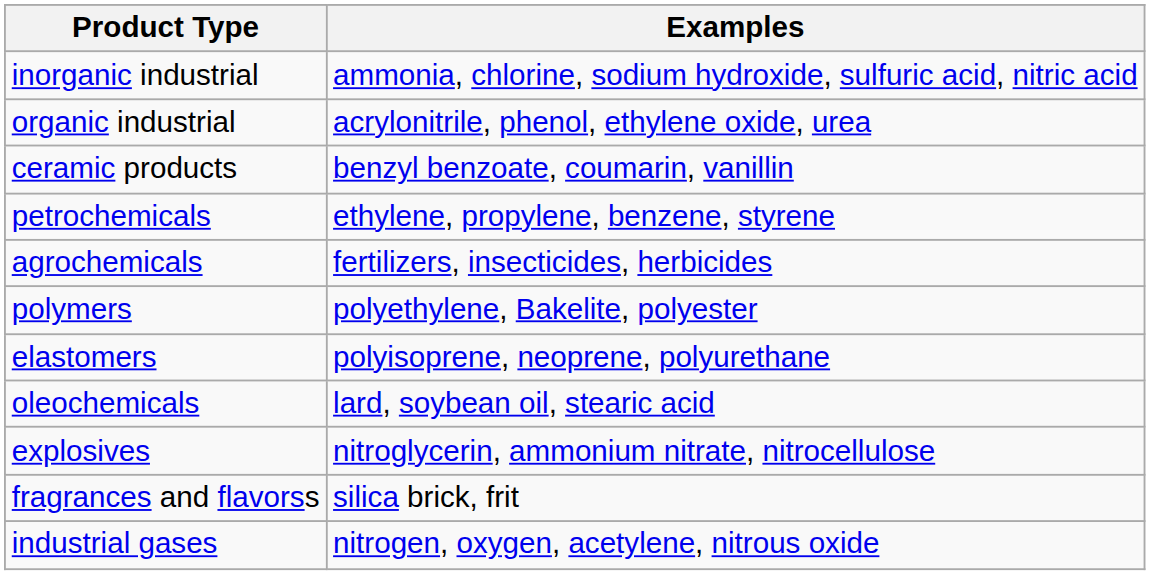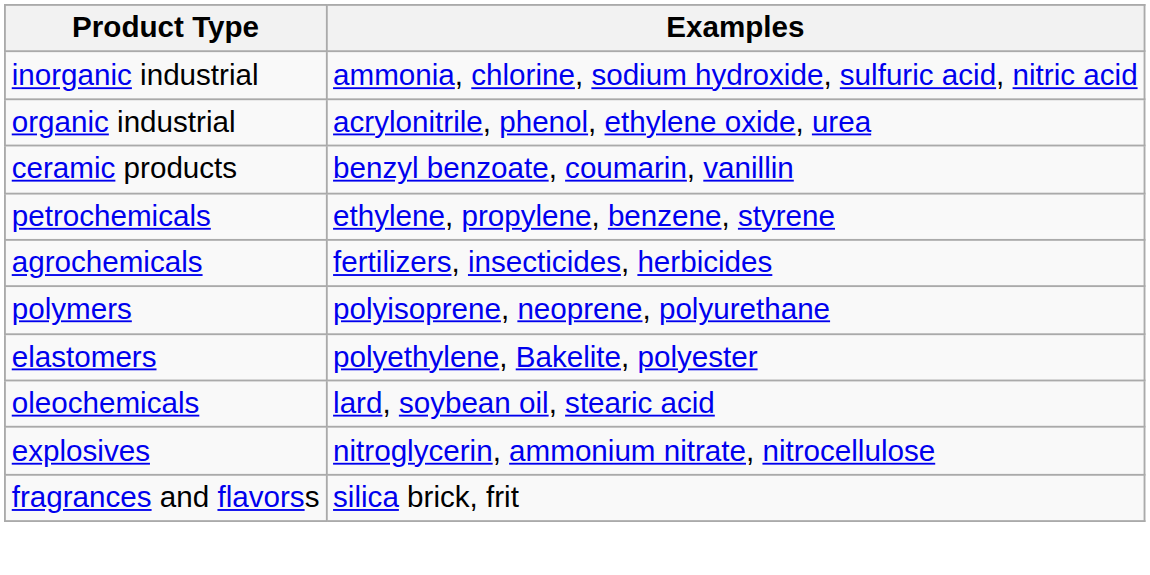 <table class="wikitable">
 <tr>
 <th>Product Type</th>
 <th>Examples</th>
 </tr>
 <tr>
 <td><a href='#'>inorganic</a> industrial</td>
 <td><a href='#'>ammonia</a>, <a href='#'>chlorine</a>, <a href='#'>sodium hydroxide</a>, <a href='#'>sulfuric acid</a>, <a href='#'>nitric acid</a></td>
 </tr>
 <tr>
 <td><a href='#'>organic</a> industrial</td>
 <td><a href='#'>acrylonitrile</a>, <a href='#'>phenol</a>, <a href='#'>ethylene oxide</a>, <a href='#'>urea</a></td>
 </tr>
 <tr>
 <td><a href='#'>ceramic</a> products</td>
 <td><a href='#'>benzyl benzoate</a>, <a href='#'>coumarin</a>, <a href='#'>vanillin</a></td>
 </tr>
 <tr>
 <td><a href='#'>petrochemicals</a></td>
 <td><a href='#'>ethylene</a>, <a href='#'>propylene</a>, <a href='#'>benzene</a>, <a href='#'>styrene</a></td>
 </tr>
 <tr>
 <td><a href='#'>agrochemicals</a></td>
 <td><a href='#'>fertilizers</a>, <a href='#'>insecticides</a>, <a href='#'>herbicides</a></td>
 </tr>
 <tr>
 <td><a href='#'>polymers</a></td>
-<td><a href='#'>polyethylene</a>, <a href='#'>Bakelite</a>, <a href='#'>polyester</a></td>
+<td><a href='#'>polyisoprene</a>, <a href='#'>neoprene</a>, <a href='#'>polyurethane</a></td>
 </tr>
 <tr>
 <td><a href='#'>elastomers</a></td>
-<td><a href='#'>polyisoprene</a>, <a href='#'>neoprene</a>, <a href='#'>polyurethane</a></td>
+<td><a href='#'>polyethylene</a>, <a href='#'>Bakelite</a>, <a href='#'>polyester</a></td>
 </tr>
 <tr>
 <td><a href='#'>oleochemicals</a></td>
 <td><a href='#'>lard</a>, <a href='#'>soybean oil</a>, <a href='#'>stearic acid</a></td>
 </tr>
 <tr>
 <td><a href='#'>explosives</a></td>
 <td><a href='#'>nitroglycerin</a>, <a href='#'>ammonium nitrate</a>, <a href='#'>nitrocellulose</a></td>
 </tr>
 <tr>
 <td><a href='#'>fragrances</a> and <a href='#'>flavors</a>s</td>
 <td><a href='#'>silica</a> brick, frit</td>
 </tr>
-<tr>
-<td><a href='#'>industrial gases</a></td>
-<td><a href='#'>nitrogen</a>, <a href='#'>oxygen</a>, <a href='#'>acetylene</a>, <a href='#'>nitrous oxide</a></td>
-</tr>
 </table>
